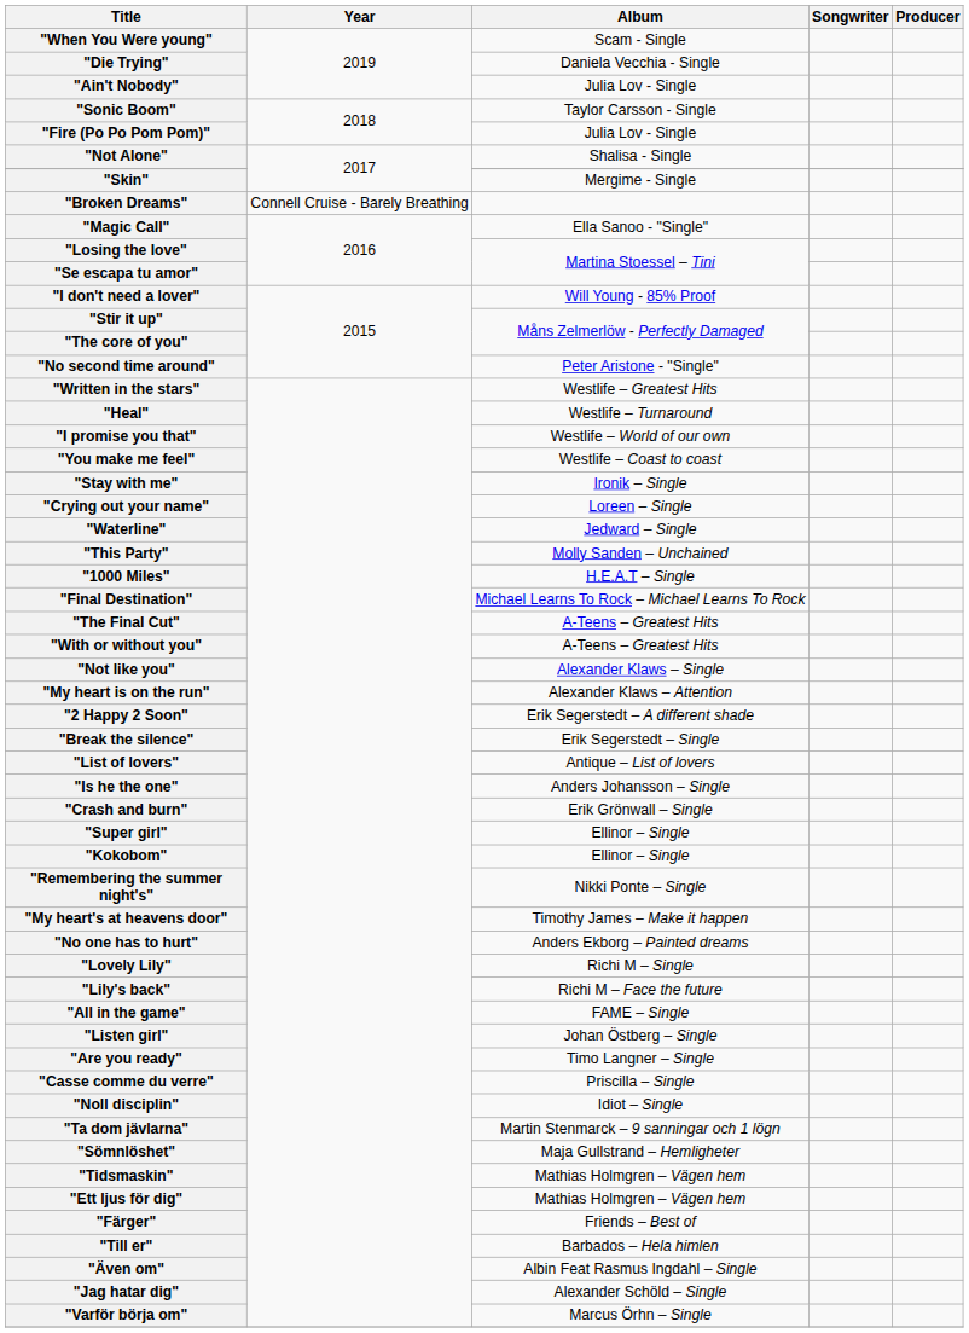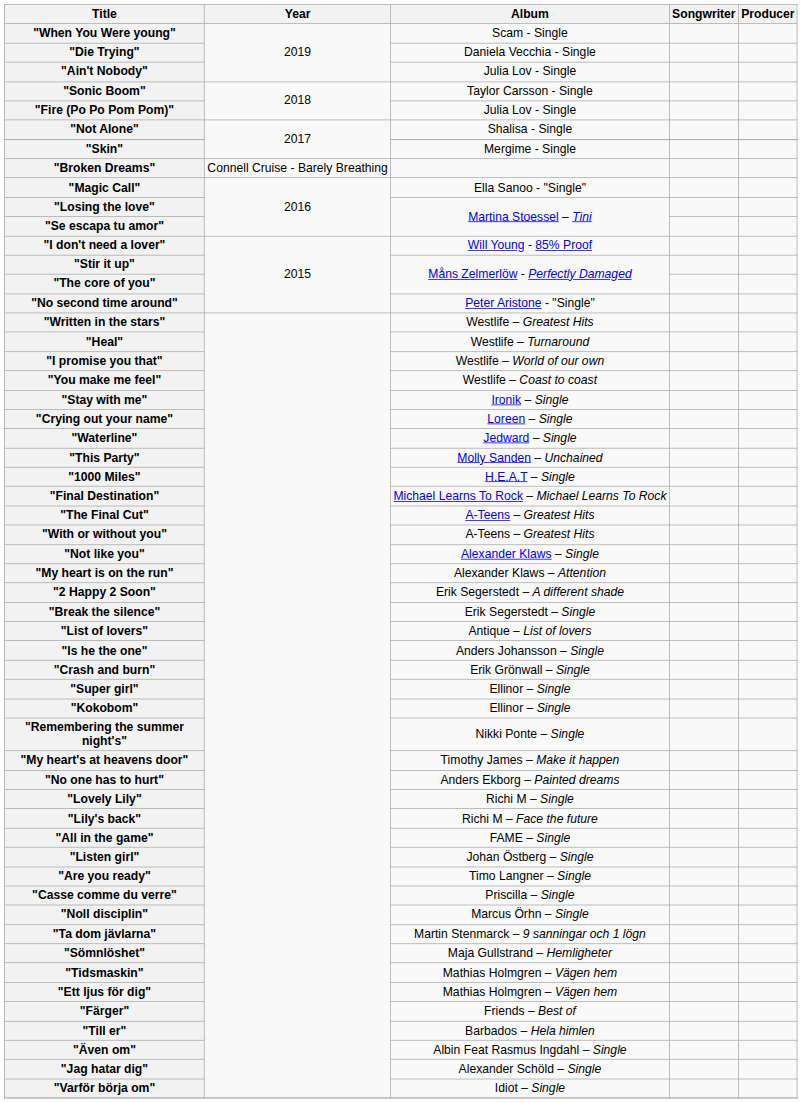 <table class="wikitable plainrowheaders" style="text-align:center;">
 <tr>
 <th scope="col" style="width:16em;">Title</th>
 <th scope="col">Year</th>
 <th scope="col">Album</th>
 <th scope="col">Songwriter</th>
 <th scope="col">Producer</th>
 </tr>
 <tr>
 <th scope="row">"When You Were young"</th>
 <td rowspan="3">2019</td>
 <td>Scam - Single</td>
 <td></td>
 <td></td>
 </tr>
 <tr>
 <th scope="row">"Die Trying"</th>
 <td>Daniela Vecchia - Single</td>
 <td></td>
 <td></td>
 </tr>
 <tr>
 <th scope="row">"Ain't Nobody"</th>
 <td>Julia Lov - Single</td>
 <td></td>
 <td></td>
 </tr>
 <tr>
 <th scope="row">"Sonic Boom"</th>
 <td rowspan="2">2018</td>
 <td>Taylor Carsson - Single</td>
 <td></td>
 <td></td>
 </tr>
 <tr>
 <th scope="row">"Fire (Po Po Pom Pom)"</th>
 <td>Julia Lov - Single</td>
 <td></td>
 <td></td>
 </tr>
 <tr>
 <th scope="row">"Not Alone"</th>
 <td rowspan="3">2017</td>
 <td>Shalisa - Single</td>
 <td></td>
 <td></td>
 </tr>
 <tr>
 </tr>
 <tr>
 <th scope="row">"Skin"</th>
 <td>Mergime - Single</td>
 <td></td>
 <td></td>
 </tr>
 <tr>
 <th scope="row">"Broken Dreams"</th>
 <td>Connell Cruise - Barely Breathing</td>
 <td></td>
 <td></td>
 </tr>
 <tr>
 <th scope="row">"Magic Call"</th>
 <td rowspan="3">2016</td>
 <td>Ella Sanoo - "Single"</td>
 <td></td>
 <td></td>
 </tr>
 <tr>
 <th scope="row">"Losing the love"</th>
 <td rowspan="2"><a href='#'>Martina Stoessel</a> – <em><a href='#'>Tini</a></em></td>
 <td></td>
 <td></td>
 </tr>
 <tr>
 <th scope="row">"Se escapa tu amor"</th>
 <td></td>
 <td></td>
 </tr>
 <tr>
 <th scope="row">"I don't need a lover"</th>
 <td rowspan="4">2015</td>
 <td><a href='#'>Will Young</a> - <a href='#'>85% Proof</a></td>
 <td></td>
 <td></td>
 </tr>
 <tr>
 <th scope="row">"Stir it up"</th>
 <td rowspan="2"><a href='#'>Måns Zelmerlöw</a> - <em><a href='#'>Perfectly Damaged</a></em></td>
 <td></td>
 <td></td>
 </tr>
 <tr>
 <th scope="row">"The core of you"</th>
 <td></td>
 <td></td>
 </tr>
 <tr>
 <th scope="row">"No second time around"</th>
 <td><a href='#'>Peter Aristone</a> - "Single"</td>
 <td></td>
 <td></td>
 </tr>
 <tr>
 <th scope="row">"Written in the stars"</th>
 <td rowspan="40"></td>
 <td rowspan="1">Westlife – <em>Greatest Hits</em></td>
 <td></td>
 <td></td>
 </tr>
 <tr>
 <th scope="row">"Heal"</th>
 <td rowspan="1">Westlife – <em>Turnaround</em></td>
 <td></td>
 <td></td>
 </tr>
 <tr>
 <th scope="row">"I promise you that"</th>
 <td rowspan="1">Westlife – <em>World of our own</em></td>
 <td></td>
 <td></td>
 </tr>
 <tr>
 <th scope="row">"You make me feel"</th>
 <td rowspan="1">Westlife – <em>Coast to coast</em></td>
 <td></td>
 <td></td>
 </tr>
 <tr>
 <th scope="row">"Stay with me"</th>
 <td rowspan="1"><a href='#'>Ironik</a> – <em>Single</em></td>
 <td></td>
 <td></td>
 </tr>
 <tr>
 <th scope="row">"Crying out your name"</th>
 <td rowspan="1"><a href='#'>Loreen</a> – <em>Single</em></td>
 <td></td>
 <td></td>
 </tr>
 <tr>
 <th scope="row">"Waterline"</th>
 <td rowspan="1"><a href='#'>Jedward</a> – <em>Single</em></td>
 <td></td>
 <td></td>
 </tr>
 <tr>
 <th scope="row">"This Party"</th>
 <td rowspan="1"><a href='#'>Molly Sanden</a> – <em>Unchained</em></td>
 <td></td>
 <td></td>
 </tr>
 <tr>
 <th scope="row">"1000 Miles"</th>
 <td rowspan="1"><a href='#'>H.E.A.T</a> – <em>Single</em></td>
 <td></td>
 <td></td>
 </tr>
 <tr>
 <th scope="row">"Final Destination"</th>
 <td rowspan="1"><a href='#'>Michael Learns To Rock</a> – <em>Michael Learns To Rock</em></td>
 <td></td>
 <td></td>
 </tr>
 <tr>
 <th scope="row">"The Final Cut"</th>
 <td rowspan="1"><a href='#'>A-Teens</a> – <em>Greatest Hits</em></td>
 <td></td>
 <td></td>
 </tr>
 <tr>
 <th scope="row">"With or without you"</th>
 <td rowspan="1">A-Teens – <em>Greatest Hits</em></td>
 <td></td>
 <td></td>
 </tr>
 <tr>
 <th scope="row">"Not like you"</th>
 <td rowspan="1"><a href='#'>Alexander Klaws</a> – <em>Single</em></td>
 <td></td>
 <td></td>
 </tr>
 <tr>
 <th scope="row">"My heart is on the run"</th>
 <td rowspan="1">Alexander Klaws – <em>Attention</em></td>
 <td></td>
 <td></td>
 </tr>
 <tr>
 <th scope="row">"2 Happy 2 Soon"</th>
 <td rowspan="1">Erik Segerstedt – <em>A different shade</em></td>
 <td></td>
 <td></td>
 </tr>
 <tr>
 <th scope="row">"Break the silence"</th>
 <td rowspan="1">Erik Segerstedt – <em>Single</em></td>
 <td></td>
 <td></td>
 </tr>
 <tr>
 <th scope="row">"List of lovers"</th>
 <td rowspan="1">Antique – <em>List of lovers</em></td>
 <td></td>
 <td></td>
 </tr>
 <tr>
 <th scope="row">"Is he the one"</th>
 <td rowspan="1">Anders Johansson – <em>Single</em></td>
 <td></td>
 <td></td>
 </tr>
 <tr>
 <th scope="row">"Crash and burn"</th>
 <td rowspan="1">Erik Grönwall – <em>Single</em></td>
 <td></td>
 <td></td>
 </tr>
 <tr>
 <th scope="row">"Super girl"</th>
 <td rowspan="1">Ellinor – <em>Single</em></td>
 <td></td>
 <td></td>
 </tr>
 <tr>
 <th scope="row">"Kokobom"</th>
 <td rowspan="1">Ellinor – <em>Single</em></td>
 <td></td>
 <td></td>
 </tr>
 <tr>
 <th scope="row">"Remembering the summer night's"</th>
 <td rowspan="1">Nikki Ponte – <em>Single</em></td>
 <td></td>
 <td></td>
 </tr>
 <tr>
 <th scope="row">"My heart's at heavens door"</th>
 <td rowspan="1">Timothy James – <em>Make it happen</em></td>
 <td></td>
 <td></td>
 </tr>
 <tr>
 <th scope="row">"No one has to hurt"</th>
 <td rowspan="1">Anders Ekborg – <em>Painted dreams</em></td>
 <td></td>
 <td></td>
 </tr>
 <tr>
 <th scope="row">"Lovely Lily"</th>
 <td rowspan="1">Richi M – <em>Single</em></td>
 <td></td>
 <td></td>
 </tr>
 <tr>
 <th scope="row">"Lily's back"</th>
 <td rowspan="1">Richi M – <em>Face the future</em></td>
 <td></td>
 <td></td>
 </tr>
 <tr>
 <th scope="row">"All in the game"</th>
 <td rowspan="1">FAME – <em>Single</em></td>
 <td></td>
 <td></td>
 </tr>
 <tr>
 <th scope="row">"Listen girl"</th>
 <td rowspan="1">Johan Östberg – <em>Single</em></td>
 <td></td>
 <td></td>
 </tr>
 <tr>
 <th scope="row">"Are you ready"</th>
 <td rowspan="1">Timo Langner – <em>Single</em></td>
 <td></td>
 <td></td>
 </tr>
 <tr>
 <th scope="row">"Casse comme du verre"</th>
 <td rowspan="1">Priscilla – <em>Single</em></td>
 <td></td>
 <td></td>
 </tr>
 <tr>
 <th scope="row">"Noll disciplin"</th>
-<td rowspan="1">Idiot – <em>Single</em></td>
+<td rowspan="1">Marcus Örhn – <em>Single</em></td>
 <td></td>
 <td></td>
 </tr>
 <tr>
 <th scope="row">"Ta dom jävlarna"</th>
 <td rowspan="1">Martin Stenmarck – <em>9 sanningar och 1 lögn</em></td>
 <td></td>
 <td></td>
 </tr>
 <tr>
 <th scope="row">"Sömnlöshet"</th>
 <td rowspan="1">Maja Gullstrand – <em>Hemligheter</em></td>
 <td></td>
 <td></td>
 </tr>
 <tr>
 <th scope="row">"Tidsmaskin"</th>
 <td rowspan="1">Mathias Holmgren – <em>Vägen hem</em></td>
 <td></td>
 <td></td>
 </tr>
 <tr>
 <th scope="row">"Ett ljus för dig"</th>
 <td rowspan="1">Mathias Holmgren – <em>Vägen hem</em></td>
 <td></td>
 <td></td>
 </tr>
 <tr>
 <th scope="row">"Färger"</th>
 <td rowspan="1">Friends – <em>Best of</em></td>
 <td></td>
 <td></td>
 </tr>
 <tr>
 <th scope="row">"Till er"</th>
 <td rowspan="1">Barbados – <em>Hela himlen</em></td>
 <td></td>
 <td></td>
 </tr>
 <tr>
 <th scope="row">"Även om"</th>
 <td rowspan="1">Albin Feat Rasmus Ingdahl – <em>Single</em></td>
 <td></td>
 <td></td>
 </tr>
 <tr>
 <th scope="row">"Jag hatar dig"</th>
 <td rowspan="1">Alexander Schöld – <em>Single</em></td>
 <td></td>
 <td></td>
 </tr>
 <tr>
 <th scope="row">"Varför börja om"</th>
-<td rowspan="1">Marcus Örhn – <em>Single</em></td>
+<td rowspan="1">Idiot – <em>Single</em></td>
 <td></td>
 <td></td>
 </tr>
 <tr>
 </tr>
 </table>
